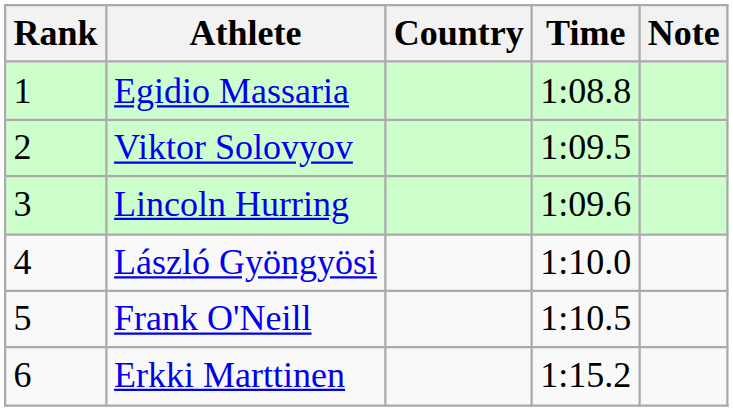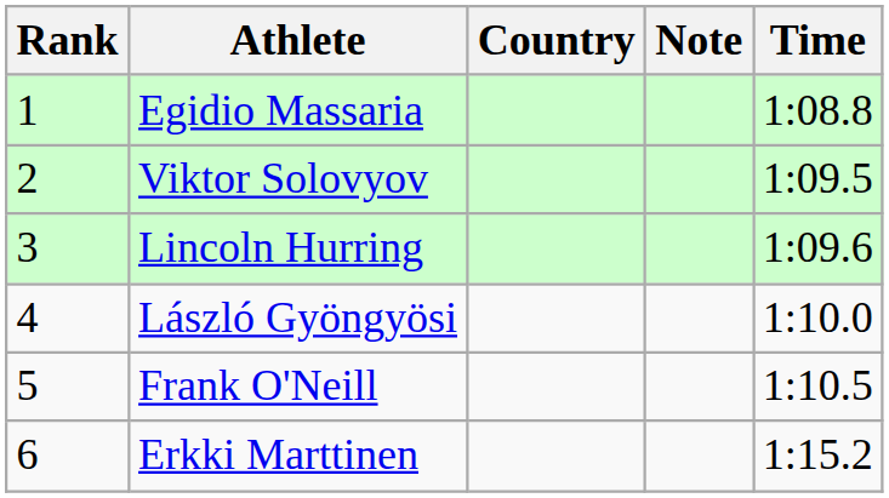 <table class="wikitable sortable">
 <tr>
 <th>Rank</th>
 <th>Athlete</th>
 <th>Country</th>
+<th>Note</th>
 <th>Time</th>
-<th>Note</th>
 </tr>
 <tr bgcolor=#CCFFCC>
 <td>1</td>
 <td><a href='#'>Egidio Massaria</a></td>
 <td></td>
+<td></td>
 <td>1:08.8</td>
-<td></td>
 </tr>
 <tr bgcolor=#CCFFCC>
 <td>2</td>
 <td><a href='#'>Viktor Solovyov</a></td>
 <td></td>
+<td></td>
 <td>1:09.5</td>
-<td></td>
 </tr>
 <tr bgcolor=#CCFFCC>
 <td>3</td>
 <td><a href='#'>Lincoln Hurring</a></td>
 <td></td>
+<td></td>
 <td>1:09.6</td>
-<td></td>
 </tr>
 <tr>
 <td>4</td>
 <td><a href='#'>László Gyöngyösi</a></td>
 <td></td>
+<td></td>
 <td>1:10.0</td>
-<td></td>
 </tr>
 <tr>
 <td>5</td>
 <td><a href='#'>Frank O'Neill</a></td>
 <td></td>
+<td></td>
 <td>1:10.5</td>
-<td></td>
 </tr>
 <tr>
 <td>6</td>
 <td><a href='#'>Erkki Marttinen</a></td>
 <td></td>
+<td></td>
 <td>1:15.2</td>
-<td></td>
 </tr>
 </table>
